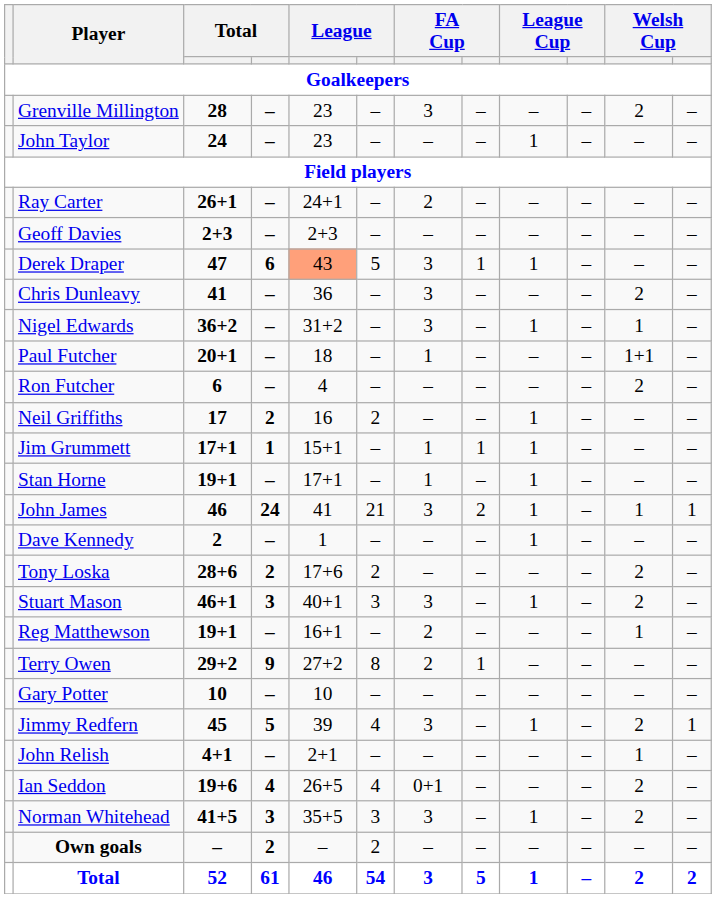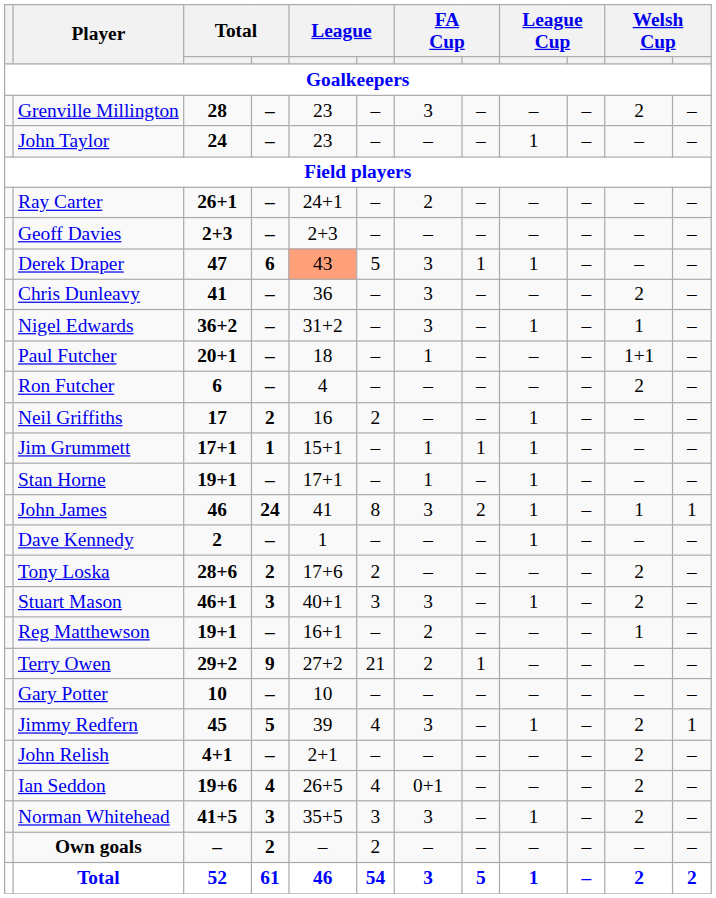 <table class="wikitable"  style="text-align:center;">
 <tr>
 <th rowspan="2" style="font-size:80%;"></th>
 <th rowspan="2">Player</th>
 <th colspan="2">Total</th>
 <th colspan="2"><a href='#'>League</a></th>
 <th colspan="2"><a href='#'>FA<br>Cup</a></th>
 <th colspan="2"><a href='#'>League<br>Cup</a></th>
 <th colspan="2"><a href='#'>Welsh<br>Cup</a></th>
 </tr>
 <tr>
 <th style="width: 50px; font-size:80%;"></th>
 <th style="width: 25px; font-size:80%;"></th>
 <th style="width: 50px; font-size:80%;"></th>
 <th style="width: 25px; font-size:80%;"></th>
 <th style="width: 50px; font-size:80%;"></th>
 <th style="width: 25px; font-size:80%;"></th>
 <th style="width: 50px; font-size:80%;"></th>
 <th style="width: 25px; font-size:80%;"></th>
 <th style="width: 50px; font-size:80%;"></th>
 <th style="width: 25px; font-size:80%;"></th>
 </tr>
 <tr>
 <td colspan="12" style="background:white; color:blue; text-align:center;"><strong>Goalkeepers</strong></td>
 </tr>
 <tr>
 <td></td>
 <td style="text-align:left;"><a href='#'>Grenville Millington</a></td>
 <td><strong>28</strong></td>
 <td><strong>–</strong></td>
 <td>23</td>
 <td>–</td>
 <td>3</td>
 <td>–</td>
 <td>–</td>
 <td>–</td>
 <td>2</td>
 <td>–</td>
 </tr>
 <tr>
 <td></td>
 <td style="text-align:left;"><a href='#'>John Taylor</a></td>
 <td><strong>24</strong></td>
 <td><strong>–</strong></td>
 <td>23</td>
 <td>–</td>
 <td>–</td>
 <td>–</td>
 <td>1</td>
 <td>–</td>
 <td>–</td>
 <td>–</td>
 </tr>
 <tr>
 <td colspan="12" style="background:white; color:blue; text-align:center;"><strong>Field players</strong></td>
 </tr>
 <tr>
 <td></td>
 <td style="text-align:left;"><a href='#'>Ray Carter</a></td>
 <td><strong>26+1</strong></td>
 <td><strong>–</strong></td>
 <td>24+1</td>
 <td>–</td>
 <td>2</td>
 <td>–</td>
 <td>–</td>
 <td>–</td>
 <td>–</td>
 <td>–</td>
 </tr>
 <tr>
 <td></td>
 <td style="text-align:left;"><a href='#'>Geoff Davies</a></td>
 <td><strong>2+3</strong></td>
 <td><strong>–</strong></td>
 <td>2+3</td>
 <td>–</td>
 <td>–</td>
 <td>–</td>
 <td>–</td>
 <td>–</td>
 <td>–</td>
 <td>–</td>
 </tr>
 <tr>
 <td></td>
 <td style="text-align:left;"><a href='#'>Derek Draper</a></td>
 <td><strong>47</strong></td>
 <td><strong>6</strong></td>
 <td style="background: lightsalmon;">43</td>
 <td>5</td>
 <td>3</td>
 <td>1</td>
 <td>1</td>
 <td>–</td>
 <td>–</td>
 <td>–</td>
 </tr>
 <tr>
 <td></td>
 <td style="text-align:left;"><a href='#'>Chris Dunleavy</a></td>
 <td><strong>41</strong></td>
 <td><strong>–</strong></td>
 <td>36</td>
 <td>–</td>
 <td>3</td>
 <td>–</td>
 <td>–</td>
 <td>–</td>
 <td>2</td>
 <td>–</td>
 </tr>
 <tr>
 <td></td>
 <td style="text-align:left;"><a href='#'>Nigel Edwards</a></td>
 <td><strong>36+2</strong></td>
 <td><strong>–</strong></td>
 <td>31+2</td>
 <td>–</td>
 <td>3</td>
 <td>–</td>
 <td>1</td>
 <td>–</td>
 <td>1</td>
 <td>–</td>
 </tr>
 <tr>
 <td></td>
 <td style="text-align:left;"><a href='#'>Paul Futcher</a></td>
 <td><strong>20+1</strong></td>
 <td><strong>–</strong></td>
 <td>18</td>
 <td>–</td>
 <td>1</td>
 <td>–</td>
 <td>–</td>
 <td>–</td>
 <td>1+1</td>
 <td>–</td>
 </tr>
 <tr>
 <td></td>
 <td style="text-align:left;"><a href='#'>Ron Futcher</a></td>
 <td><strong>6</strong></td>
 <td><strong>–</strong></td>
 <td>4</td>
 <td>–</td>
 <td>–</td>
 <td>–</td>
 <td>–</td>
 <td>–</td>
 <td>2</td>
 <td>–</td>
 </tr>
 <tr>
 <td></td>
 <td style="text-align:left;"><a href='#'>Neil Griffiths</a></td>
 <td><strong>17</strong></td>
 <td><strong>2</strong></td>
 <td>16</td>
 <td>2</td>
 <td>–</td>
 <td>–</td>
 <td>1</td>
 <td>–</td>
 <td>–</td>
 <td>–</td>
 </tr>
 <tr>
 <td></td>
 <td style="text-align:left;"><a href='#'>Jim Grummett</a></td>
 <td><strong>17+1</strong></td>
 <td><strong>1</strong></td>
 <td>15+1</td>
 <td>–</td>
 <td>1</td>
 <td>1</td>
 <td>1</td>
 <td>–</td>
 <td>–</td>
 <td>–</td>
 </tr>
 <tr>
 <td></td>
 <td style="text-align:left;"><a href='#'>Stan Horne</a></td>
 <td><strong>19+1</strong></td>
 <td><strong>–</strong></td>
 <td>17+1</td>
 <td>–</td>
 <td>1</td>
 <td>–</td>
 <td>1</td>
 <td>–</td>
 <td>–</td>
 <td>–</td>
 </tr>
 <tr>
 <td></td>
 <td style="text-align:left;"><a href='#'>John James</a></td>
 <td><strong>46</strong></td>
 <td><strong>24</strong></td>
 <td>41</td>
-<td>21</td>
+<td>8</td>
 <td>3</td>
 <td>2</td>
 <td>1</td>
 <td>–</td>
 <td>1</td>
 <td>1</td>
 </tr>
 <tr>
 <td></td>
 <td style="text-align:left;"><a href='#'>Dave Kennedy</a></td>
 <td><strong>2</strong></td>
 <td><strong>–</strong></td>
 <td>1</td>
 <td>–</td>
 <td>–</td>
 <td>–</td>
 <td>1</td>
 <td>–</td>
 <td>–</td>
 <td>–</td>
 </tr>
 <tr>
 <td></td>
 <td style="text-align:left;"><a href='#'>Tony Loska</a></td>
 <td><strong>28+6</strong></td>
 <td><strong>2</strong></td>
 <td>17+6</td>
 <td>2</td>
 <td>–</td>
 <td>–</td>
 <td>–</td>
 <td>–</td>
 <td>2</td>
 <td>–</td>
 </tr>
 <tr>
 <td></td>
 <td style="text-align:left;"><a href='#'>Stuart Mason</a></td>
 <td><strong>46+1</strong></td>
 <td><strong>3</strong></td>
 <td>40+1</td>
 <td>3</td>
 <td>3</td>
 <td>–</td>
 <td>1</td>
 <td>–</td>
 <td>2</td>
 <td>–</td>
 </tr>
 <tr>
 <td></td>
 <td style="text-align:left;"><a href='#'>Reg Matthewson</a></td>
 <td><strong>19+1</strong></td>
 <td><strong>–</strong></td>
 <td>16+1</td>
 <td>–</td>
 <td>2</td>
 <td>–</td>
 <td>–</td>
 <td>–</td>
 <td>1</td>
 <td>–</td>
 </tr>
 <tr>
 <td></td>
 <td style="text-align:left;"><a href='#'>Terry Owen</a></td>
 <td><strong>29+2</strong></td>
 <td><strong>9</strong></td>
 <td>27+2</td>
-<td>8</td>
+<td>21</td>
 <td>2</td>
 <td>1</td>
 <td>–</td>
 <td>–</td>
 <td>–</td>
 <td>–</td>
 </tr>
 <tr>
 <td></td>
 <td style="text-align:left;"><a href='#'>Gary Potter</a></td>
 <td><strong>10</strong></td>
 <td><strong>–</strong></td>
 <td>10</td>
 <td>–</td>
 <td>–</td>
 <td>–</td>
 <td>–</td>
 <td>–</td>
 <td>–</td>
 <td>–</td>
 </tr>
 <tr>
 <td></td>
 <td style="text-align:left;"><a href='#'>Jimmy Redfern</a></td>
 <td><strong>45</strong></td>
 <td><strong>5</strong></td>
 <td>39</td>
 <td>4</td>
 <td>3</td>
 <td>–</td>
 <td>1</td>
 <td>–</td>
 <td>2</td>
 <td>1</td>
 </tr>
 <tr>
 <td></td>
 <td style="text-align:left;"><a href='#'>John Relish</a></td>
 <td><strong>4+1</strong></td>
 <td><strong>–</strong></td>
 <td>2+1</td>
 <td>–</td>
 <td>–</td>
 <td>–</td>
 <td>–</td>
 <td>–</td>
-<td>1</td>
+<td>2</td>
 <td>–</td>
 </tr>
 <tr>
 <td></td>
 <td style="text-align:left;"><a href='#'>Ian Seddon</a></td>
 <td><strong>19+6</strong></td>
 <td><strong>4</strong></td>
 <td>26+5</td>
 <td>4</td>
 <td>0+1</td>
 <td>–</td>
 <td>–</td>
 <td>–</td>
 <td>2</td>
 <td>–</td>
 </tr>
 <tr>
 <td></td>
 <td style="text-align:left;"><a href='#'>Norman Whitehead</a></td>
 <td><strong>41+5</strong></td>
 <td><strong>3</strong></td>
 <td>35+5</td>
 <td>3</td>
 <td>3</td>
 <td>–</td>
 <td>1</td>
 <td>–</td>
 <td>2</td>
 <td>–</td>
 </tr>
 <tr>
 <td></td>
 <td><strong>Own goals</strong></td>
 <td><strong>–</strong></td>
 <td><strong>2</strong></td>
 <td>–</td>
 <td>2</td>
 <td>–</td>
 <td>–</td>
 <td>–</td>
 <td>–</td>
 <td>–</td>
 <td>–</td>
 </tr>
 <tr style="background:white; color:blue; text-align:center;">
 <td></td>
 <td><strong>Total</strong></td>
 <td><strong>52</strong></td>
 <td><strong>61</strong></td>
 <td><strong>46</strong></td>
 <td><strong>54</strong></td>
 <td><strong>3</strong></td>
 <td><strong>5</strong></td>
 <td><strong>1</strong></td>
 <td><strong>–</strong></td>
 <td><strong>2</strong></td>
 <td><strong>2</strong></td>
 </tr>
 </table>
